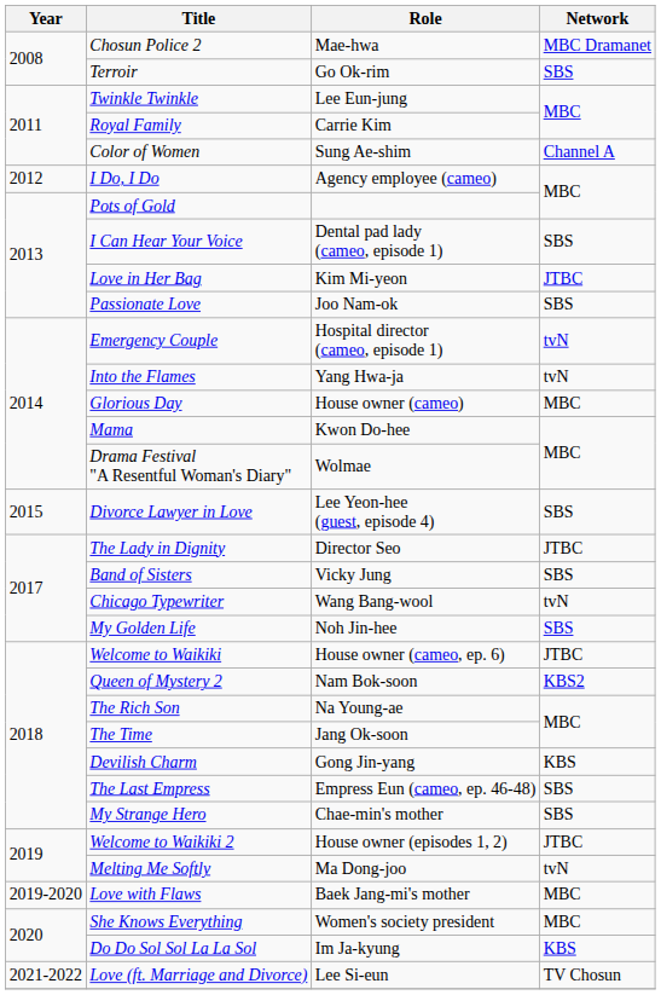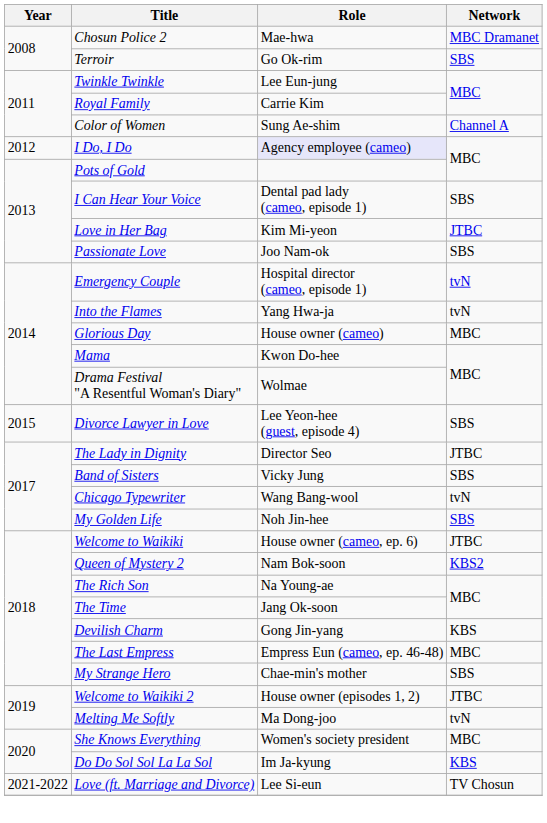 <table class="wikitable">
 <tr>
 <th>Year</th>
 <th>Title</th>
 <th>Role</th>
 <th>Network</th>
 </tr>
 <tr>
 <td rowspan=2>2008</td>
 <td><em>Chosun Police 2</em></td>
 <td>Mae-hwa</td>
 <td><a href='#'>MBC Dramanet</a></td>
 </tr>
 <tr>
 <td><em>Terroir</em></td>
 <td>Go Ok-rim</td>
 <td><a href='#'>SBS</a></td>
 </tr>
 <tr>
 <td rowspan=3>2011</td>
 <td><em><a href='#'>Twinkle Twinkle</a></em></td>
 <td>Lee Eun-jung</td>
 <td rowspan=2><a href='#'>MBC</a></td>
 </tr>
 <tr>
 <td><em><a href='#'>Royal Family</a></em></td>
 <td>Carrie Kim</td>
 </tr>
 <tr>
 <td><em>Color of Women</em></td>
 <td>Sung Ae-shim</td>
 <td><a href='#'>Channel A</a></td>
 </tr>
 <tr>
 <td>2012</td>
 <td><em><a href='#'>I Do, I Do</a></em></td>
-<td>Agency employee (<a href='#'>cameo</a>)</td>
+<td style="background: lavender;">Agency employee (<a href='#'>cameo</a>)</td>
 <td rowspan=2>MBC</td>
 </tr>
 <tr>
 <td rowspan=4>2013</td>
 <td><em><a href='#'>Pots of Gold</a></em></td>
 <td></td>
 </tr>
 <tr>
 <td><em><a href='#'>I Can Hear Your Voice</a></em></td>
 <td>Dental pad lady <br> (<a href='#'>cameo</a>, episode 1)</td>
 <td>SBS</td>
 </tr>
 <tr>
 <td><em><a href='#'>Love in Her Bag</a></em></td>
 <td>Kim Mi-yeon</td>
 <td><a href='#'>JTBC</a></td>
 </tr>
 <tr>
 <td><em><a href='#'>Passionate Love</a></em></td>
 <td>Joo Nam-ok</td>
 <td>SBS</td>
 </tr>
 <tr>
 <td rowspan=5>2014</td>
 <td><em><a href='#'>Emergency Couple</a></em></td>
 <td>Hospital director <br> (<a href='#'>cameo</a>, episode 1)</td>
 <td><a href='#'>tvN</a></td>
 </tr>
 <tr>
 <td><em><a href='#'>Into the Flames</a></em></td>
 <td>Yang Hwa-ja</td>
 <td>tvN</td>
 </tr>
 <tr>
 <td><em><a href='#'>Glorious Day</a></em></td>
 <td>House owner (<a href='#'>cameo</a>)</td>
 <td>MBC</td>
 </tr>
 <tr>
 <td><em><a href='#'>Mama</a></em></td>
 <td>Kwon Do-hee</td>
 <td rowspan=2>MBC</td>
 </tr>
 <tr>
 <td><em>Drama Festival</em> <br> "A Resentful Woman's Diary"</td>
 <td>Wolmae</td>
 </tr>
 <tr>
 <td>2015</td>
 <td><em><a href='#'>Divorce Lawyer in Love</a></em></td>
 <td>Lee Yeon-hee <br> (<a href='#'>guest</a>, episode 4)</td>
 <td>SBS</td>
 </tr>
 <tr>
 <td rowspan=4>2017</td>
 <td><em><a href='#'>The Lady in Dignity</a></em></td>
 <td>Director Seo</td>
 <td>JTBC</td>
 </tr>
 <tr>
 <td><em><a href='#'>Band of Sisters</a></em></td>
 <td>Vicky Jung</td>
 <td>SBS</td>
 </tr>
 <tr>
 <td><em><a href='#'>Chicago Typewriter</a></em></td>
 <td>Wang Bang-wool</td>
 <td>tvN</td>
 </tr>
 <tr>
 <td><em><a href='#'>My Golden Life</a></em></td>
 <td>Noh Jin-hee</td>
 <td><a href='#'>SBS</a></td>
 </tr>
 <tr>
 <td rowspan=7>2018</td>
 <td><em><a href='#'>Welcome to Waikiki</a></em></td>
 <td>House owner (<a href='#'>cameo</a>, ep. 6)</td>
 <td>JTBC</td>
 </tr>
 <tr>
 <td><em><a href='#'>Queen of Mystery 2</a></em></td>
 <td>Nam Bok-soon</td>
 <td><a href='#'>KBS2</a></td>
 </tr>
 <tr>
 <td><em><a href='#'>The Rich Son</a></em></td>
 <td>Na Young-ae</td>
 <td rowspan=2>MBC</td>
 </tr>
 <tr>
 <td><em><a href='#'>The Time</a></em></td>
 <td>Jang Ok-soon</td>
 </tr>
 <tr>
 <td><em><a href='#'>Devilish Charm</a></em></td>
 <td>Gong Jin-yang</td>
 <td>KBS</td>
 </tr>
 <tr>
 <td><em><a href='#'>The Last Empress</a></em></td>
 <td>Empress Eun (<a href='#'>cameo</a>, ep. 46-48)</td>
-<td>SBS</td>
+<td>MBC</td>
 </tr>
 <tr>
 <td><em><a href='#'>My Strange Hero</a></em></td>
 <td>Chae-min's mother</td>
 <td>SBS</td>
 </tr>
 <tr>
 <td rowspan=2>2019</td>
 <td><em><a href='#'>Welcome to Waikiki 2</a></em></td>
 <td>House owner (episodes 1, 2)</td>
 <td>JTBC</td>
 </tr>
 <tr>
 <td><em><a href='#'>Melting Me Softly</a></em></td>
 <td>Ma Dong-joo</td>
 <td>tvN</td>
-</tr>
-<tr>
-<td>2019-2020</td>
-<td><em><a href='#'>Love with Flaws</a></em></td>
-<td>Baek Jang-mi's mother</td>
-<td>MBC</td>
 </tr>
 <tr>
 <td rowspan="2">2020</td>
 <td><em><a href='#'>She Knows Everything</a></em></td>
 <td>Women's society president</td>
 <td>MBC</td>
 </tr>
 <tr>
 <td><em><a href='#'>Do Do Sol Sol La La Sol</a></em></td>
 <td>Im Ja-kyung</td>
 <td><a href='#'>KBS</a></td>
 </tr>
 <tr>
 <td>2021-2022</td>
 <td><em><a href='#'>Love (ft. Marriage and Divorce)</a></em></td>
 <td>Lee Si-eun</td>
 <td>TV Chosun</td>
 </tr>
 <tr>
 </tr>
 </table>
